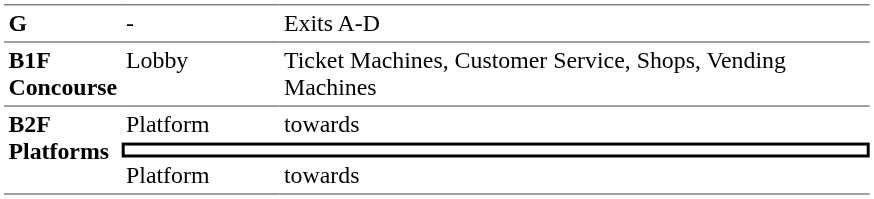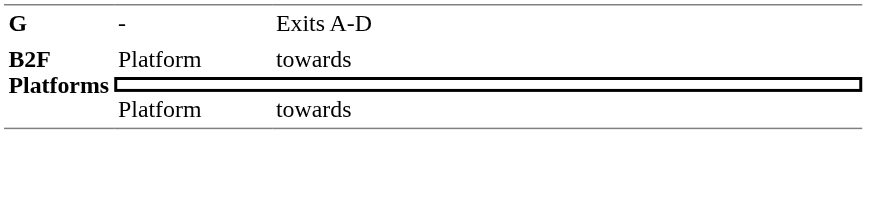 <table table border=0 cellspacing=0 cellpadding=3>
 <tr>
 <td style="border-top:solid 1px gray;" width=50 valign=top><strong>G</strong></td>
 <td style="border-top:solid 1px gray;" width=100 valign=top>-</td>
 <td style="border-top:solid 1px gray;" width=390 valign=top>Exits A-D</td>
-</tr>
-<tr>
-<td style="border-bottom:solid 1px gray; border-top:solid 1px gray;" valign=top width=50><strong>B1F<br>Concourse</strong></td>
-<td style="border-bottom:solid 1px gray; border-top:solid 1px gray;" valign=top width=100>Lobby</td>
-<td style="border-bottom:solid 1px gray; border-top:solid 1px gray;" valign=top width=390>Ticket Machines, Customer Service, Shops, Vending Machines</td>
 </tr>
 <tr>
 <td style="border-bottom:solid 1px gray;" rowspan="3" valign=top><strong>B2F<br>Platforms</strong></td>
 <td>Platform</td>
 <td>  towards  </td>
 </tr>
 <tr>
 <td style="border-right:solid 2px black;border-left:solid 2px black;border-top:solid 2px black;border-bottom:solid 2px black;text-align:center;" colspan=2></td>
 </tr>
 <tr>
 <td style="border-bottom:solid 1px gray;">Platform</td>
 <td style="border-bottom:solid 1px gray;">  towards   </td>
 </tr>
 </table>
